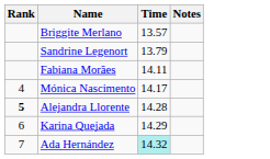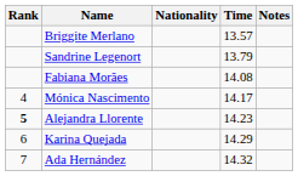 <table class="wikitable sortable" style="text-align:center">
 <tr>
 <th>Rank</th>
 <th>Name</th>
+<th>Nationality</th>
 <th>Time</th>
 <th>Notes</th>
 </tr>
 <tr>
 <td align=center></td>
 <td align=left><a href='#'>Briggite Merlano</a></td>
+<td align=left></td>
 <td>13.57</td>
 <td></td>
 </tr>
 <tr>
 <td align=center></td>
 <td align=left><a href='#'>Sandrine Legenort</a></td>
+<td align=left></td>
 <td>13.79</td>
 <td></td>
 </tr>
 <tr>
 <td align=center></td>
 <td align=left><a href='#'>Fabiana Morães</a></td>
-<td>14.11</td>
+<td align=left></td>
+<td>14.08</td>
 <td></td>
 </tr>
 <tr>
 <td align=center>4</td>
 <td align=left><a href='#'>Mónica Nascimento</a></td>
+<td align=left></td>
 <td>14.17</td>
 <td></td>
 </tr>
 <tr>
 <td align=center><strong>5</strong></td>
 <td align=left><a href='#'>Alejandra Llorente</a></td>
-<td>14.28</td>
+<td align=left></td>
+<td>14.23</td>
 <td></td>
 </tr>
 <tr>
 <td align=center>6</td>
 <td align=left><a href='#'>Karina Quejada</a></td>
+<td align=left></td>
 <td>14.29</td>
 <td></td>
 </tr>
 <tr>
 <td align=center>7</td>
 <td align=left><a href='#'>Ada Hernández</a></td>
-<td style="background: paleturquoise;">14.32</td>
+<td align=left></td>
+<td>14.32</td>
 <td></td>
 </tr>
 </table>
